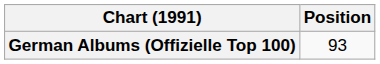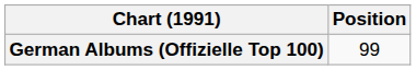 <table class="wikitable plainrowheaders" style="text-align:center">
 <tr>
 <th>Chart (1991)</th>
 <th>Position</th>
 </tr>
 <tr>
 <th scope="row">German Albums (Offizielle Top 100)</th>
-<td>93</td>
+<td>99</td>
 </tr>
 </table>
